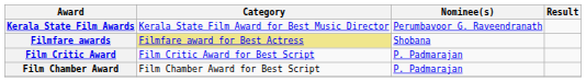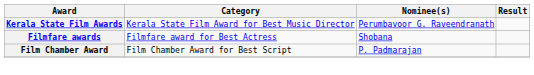 <table class="wikitable plainrowheaders sortable">
 <tr>
 <th scope="col" class="unsortable">Award</th>
 <th scope="col" class="unsortable">Category</th>
 <th scope="col" class="unsortable">Nominee(s)</th>
 <th scope="col" class="unsortable">Result</th>
 </tr>
 <tr>
 <th scope="row" rowspan="1"><a href='#'>Kerala State Film Awards</a></th>
 <td><a href='#'>Kerala State Film Award for Best Music Director</a></td>
 <td><a href='#'>Perumbavoor G. Raveendranath</a></td>
 <td></td>
 </tr>
 <tr>
 <th scope="row" rowspan="1"><a href='#'>Filmfare awards</a></th>
-<td style="background: khaki;"><a href='#'>Filmfare award for Best Actress</a></td>
+<td><a href='#'>Filmfare award for Best Actress</a></td>
 <td><a href='#'>Shobana</a></td>
-<td></td>
-</tr>
-<tr>
-<th scope="row" rowspan="1"><a href='#'>Film Critic Award</a></th>
-<td><a href='#'>Film Critic Award for Best Script</a></td>
-<td><a href='#'>P. Padmarajan</a></td>
 <td></td>
 </tr>
 <tr>
 <th scope="row" rowspan="1">Film Chamber Award</th>
 <td>Film Chamber Award for Best Script</td>
 <td><a href='#'>P. Padmarajan</a></td>
 <td></td>
 </tr>
 <tr>
 </tr>
 </table>
